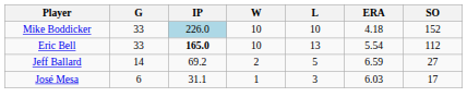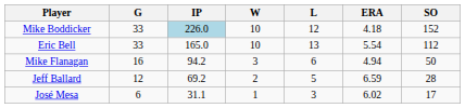 <table class="wikitable sortable">
 <tr>
 <th bgcolor="#DDDDFF" width="16%">Player</th>
 <th bgcolor="#DDDDFF" width="9%">G</th>
 <th bgcolor="#DDDDFF" width="9%">IP</th>
 <th bgcolor="#DDDDFF" width="9%">W</th>
 <th bgcolor="#DDDDFF" width="9%">L</th>
 <th bgcolor="#DDDDFF" width="9%">ERA</th>
 <th bgcolor="#DDDDFF" width="9%">SO</th>
 </tr>
 <tr align="center">
 <td><a href='#'>Mike Boddicker</a></td>
 <td>33</td>
 <td style="background: lightblue;">226.0</td>
 <td>10</td>
-<td>10</td>
+<td>12</td>
 <td>4.18</td>
 <td>152</td>
 </tr>
 <tr align=center>
 <td><a href='#'>Eric Bell</a></td>
 <td>33</td>
-<td><strong>165.0</strong></td>
+<td>165.0</td>
 <td>10</td>
 <td>13</td>
 <td>5.54</td>
 <td>112</td>
 </tr>
+<tr align=center>
+<td><a href='#'>Mike Flanagan</a></td>
+<td>16</td>
+<td>94.2</td>
+<td>3</td>
+<td>6</td>
+<td>4.94</td>
+<td>50</td>
+</tr>
 <tr align="center">
 <td><a href='#'>Jeff Ballard</a></td>
-<td>14</td>
+<td>12</td>
 <td>69.2</td>
 <td>2</td>
 <td>5</td>
 <td>6.59</td>
-<td>27</td>
+<td>28</td>
 </tr>
 <tr align=center>
 <td><a href='#'>José Mesa</a></td>
 <td>6</td>
 <td>31.1</td>
 <td>1</td>
 <td>3</td>
-<td>6.03</td>
+<td>6.02</td>
 <td>17</td>
 </tr>
 </table>
